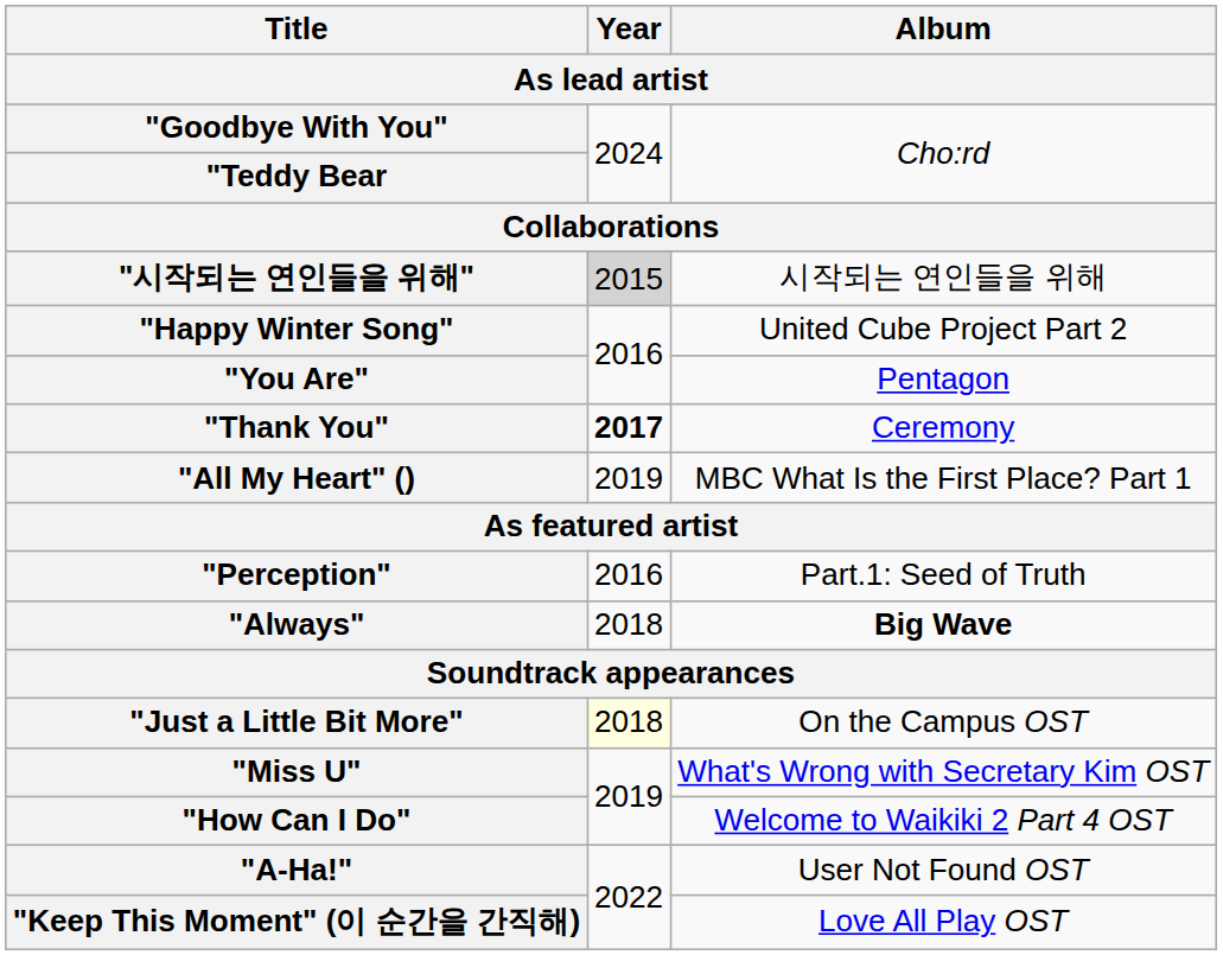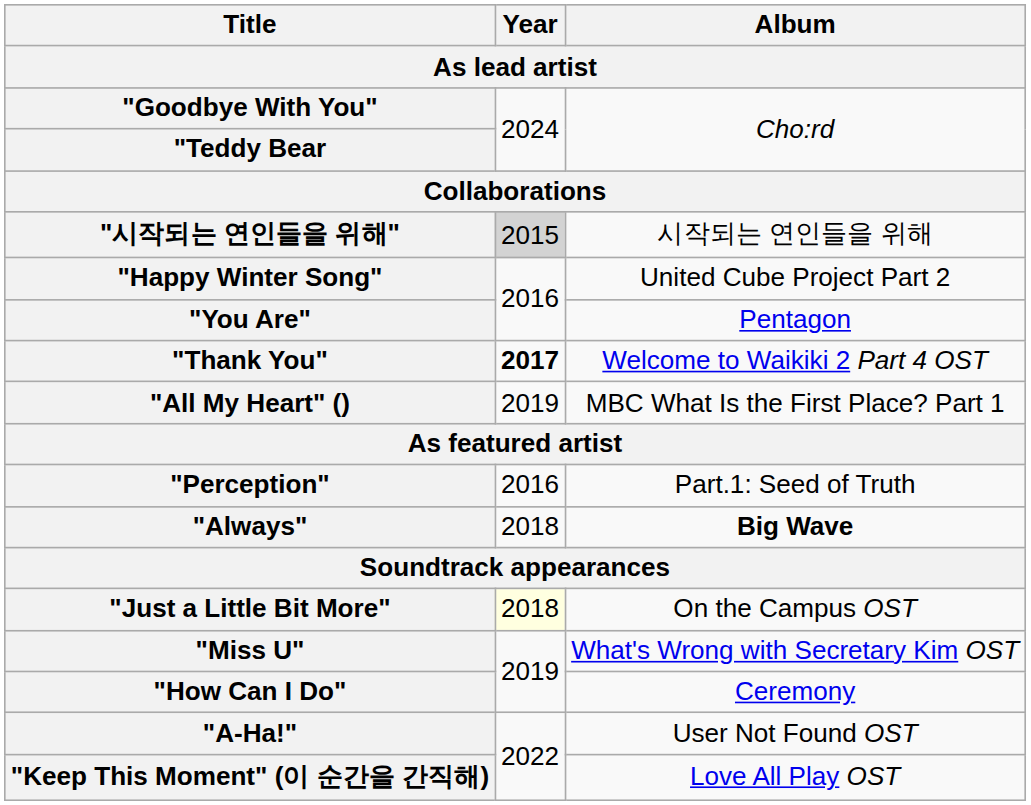 <table class="wikitable plainrowheaders" style="text-align:center;">
 <tr>
 <th scope="col">Title</th>
 <th scope="col">Year</th>
 <th scope="col">Album</th>
 </tr>
 <tr>
 <th colspan="7">As lead artist</th>
 </tr>
 <tr>
 <th scope="row">"Goodbye With You"</th>
 <td rowspan="2">2024</td>
 <td rowspan="2"><em>Cho:rd</em></td>
 </tr>
 <tr>
 <th scope="row">"Teddy Bear<em></th>
 </tr>
 <tr>
 <th colspan="7">Collaborations</th>
 </tr>
 <tr>
 <th scope="row">"시작되는 연인들을 위해" <br></th>
 <td style="background: lightgrey;">2015</td>
 <td></em>시작되는 연인들을 위해<em></td>
 </tr>
 <tr>
 <th scope="row">"Happy Winter Song" <br></th>
 <td rowspan="2">2016</td>
 <td></em>United Cube Project Part 2<em></td>
 </tr>
 <tr>
 <th scope="row">"You Are" <br></th>
 <td></em><a href='#'>Pentagon</a><em></td>
 </tr>
 <tr>
 <th scope="row">"Thank You" <br></th>
 <td><strong>2017</strong></td>
-<td></em><a href='#'>Ceremony</a><em></td>
+<td></em><a href='#'>Welcome to Waikiki 2</a><em> Part 4 OST</td>
 </tr>
 <tr>
 <th scope="row">"All My Heart" () <br></th>
 <td>2019</td>
 <td></em>MBC What Is the First Place? Part 1<em></td>
 </tr>
 <tr>
 <th colspan="6">As featured artist</th>
 </tr>
 <tr>
 <th scope="row">"Perception" <br></th>
 <td>2016</td>
 <td></em>Part.1: Seed of Truth<em></td>
 </tr>
 <tr>
 <th scope="row">"Always" <br></th>
 <td>2018</td>
 <td><strong></em>Big Wave<em></strong></td>
 </tr>
 <tr>
 <th colspan="6">Soundtrack appearances</th>
 </tr>
 <tr>
 <th scope="row">"Just a Little Bit More"  <br></th>
 <td style="background: lightyellow;">2018</td>
 <td></em>On the Campus<em> OST</td>
 </tr>
 <tr>
 <th scope="row">"Miss U" <br></th>
 <td rowspan="2">2019</td>
 <td></em><a href='#'>What's Wrong with Secretary Kim</a><em> OST</td>
 </tr>
 <tr>
 <th scope="row">"How Can I Do" <br></th>
-<td></em><a href='#'>Welcome to Waikiki 2</a><em> Part 4 OST</td>
+<td></em><a href='#'>Ceremony</a><em></td>
 </tr>
 <tr>
 <th scope="row">"A-Ha!" <br></th>
 <td rowspan="2">2022</td>
 <td></em>User Not Found<em> OST</td>
 </tr>
 <tr>
 <th scope="row">"Keep This Moment" (이 순간을 간직해)</th>
 <td></em><a href='#'>Love All Play</a><em> OST</td>
 </tr>
 </table>
